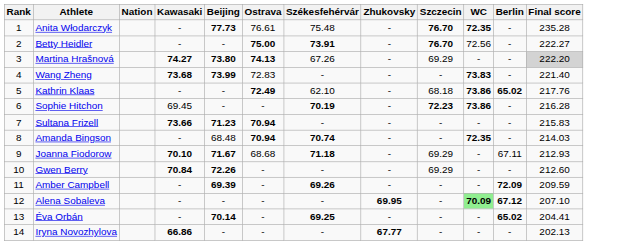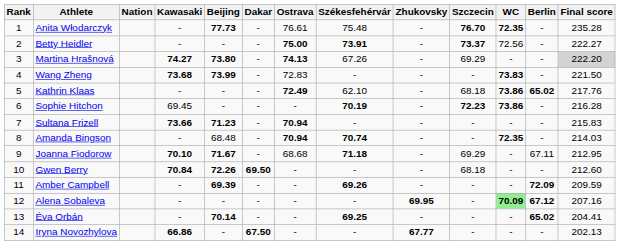 <table class="wikitable" style="text-align:center">
 <tr>
 <th>Rank</th>
 <th>Athlete</th>
 <th>Nation</th>
 <th>Kawasaki</th>
 <th>Beijing</th>
+<th>Dakar</th>
 <th>Ostrava</th>
 <th>Székesfehérvár</th>
 <th>Zhukovsky</th>
 <th>Szczecin</th>
 <th>WC</th>
 <th>Berlin</th>
 <th>Final score</th>
 </tr>
 <tr>
 <td>1</td>
 <td align=left><a href='#'>Anita Włodarczyk</a></td>
 <td align=left></td>
 <td>-</td>
 <td><strong>77.73</strong></td>
+<td>-</td>
 <td>76.61</td>
 <td>75.48</td>
 <td>-</td>
 <td><strong>76.70</strong></td>
 <td><strong>72.35</strong></td>
 <td>-</td>
 <td>235.28</td>
 </tr>
 <tr>
 <td>2</td>
 <td align=left><a href='#'>Betty Heidler</a></td>
 <td align=left></td>
 <td>-</td>
 <td>-</td>
+<td>-</td>
 <td><strong>75.00</strong></td>
 <td><strong>73.91</strong></td>
 <td>-</td>
-<td><strong>76.70</strong></td>
+<td><strong>73.37</strong></td>
 <td>72.56</td>
 <td>-</td>
 <td>222.27</td>
 </tr>
 <tr>
 <td>3</td>
 <td align=left><a href='#'>Martina Hrašnová</a></td>
 <td align=left></td>
 <td><strong>74.27</strong></td>
 <td><strong>73.80</strong></td>
+<td>-</td>
 <td><strong>74.13</strong></td>
 <td>67.26</td>
 <td>-</td>
 <td>69.29</td>
 <td>-</td>
 <td>-</td>
 <td style="background: lightgrey;">222.20</td>
 </tr>
 <tr>
 <td>4</td>
 <td align=left><a href='#'>Wang Zheng</a></td>
 <td align=left></td>
 <td><strong>73.68</strong></td>
 <td><strong>73.99</strong></td>
+<td>-</td>
 <td>72.83</td>
 <td>-</td>
 <td>-</td>
 <td>-</td>
 <td><strong>73.83</strong></td>
 <td>-</td>
-<td>221.40</td>
+<td>221.50</td>
 </tr>
 <tr>
 <td>5</td>
 <td align=left><a href='#'>Kathrin Klaas</a></td>
 <td align=left></td>
+<td>-</td>
 <td>-</td>
 <td>-</td>
 <td><strong>72.49</strong></td>
 <td>62.10</td>
 <td>-</td>
 <td>68.18</td>
 <td><strong>73.86</strong></td>
 <td><strong>65.02</strong></td>
 <td>217.76</td>
 </tr>
 <tr>
 <td>6</td>
 <td align=left><a href='#'>Sophie Hitchon</a></td>
 <td align=left></td>
 <td>69.45</td>
 <td>-</td>
 <td>-</td>
+<td>-</td>
 <td><strong>70.19</strong></td>
 <td>-</td>
 <td><strong>72.23</strong></td>
 <td><strong>73.86</strong></td>
 <td>-</td>
 <td>216.28</td>
 </tr>
 <tr>
 <td>7</td>
 <td align=left><a href='#'>Sultana Frizell</a></td>
 <td align=left></td>
 <td><strong>73.66</strong></td>
 <td><strong>71.23</strong></td>
+<td>-</td>
 <td><strong>70.94</strong></td>
 <td>-</td>
 <td>-</td>
 <td>-</td>
 <td>-</td>
 <td>-</td>
 <td>215.83</td>
 </tr>
 <tr>
 <td>8</td>
 <td align=left><a href='#'>Amanda Bingson</a></td>
 <td align=left></td>
 <td>-</td>
 <td>68.48</td>
+<td>-</td>
 <td><strong>70.94</strong></td>
 <td><strong>70.74</strong></td>
 <td>-</td>
 <td>-</td>
 <td><strong>72.35</strong></td>
 <td>-</td>
 <td>214.03</td>
 </tr>
 <tr>
 <td>9</td>
 <td align=left><a href='#'>Joanna Fiodorow</a></td>
 <td align=left></td>
 <td><strong>70.10</strong></td>
 <td><strong>71.67</strong></td>
+<td>-</td>
 <td>68.68</td>
 <td><strong>71.18</strong></td>
 <td>-</td>
 <td>69.29</td>
 <td>-</td>
 <td>67.11</td>
-<td>212.93</td>
+<td>212.95</td>
 </tr>
 <tr>
 <td>10</td>
 <td align=left><a href='#'>Gwen Berry</a></td>
 <td align=left></td>
 <td><strong>70.84</strong></td>
 <td><strong>72.26</strong></td>
+<td><strong>69.50</strong></td>
 <td>-</td>
 <td>-</td>
 <td>-</td>
-<td>69.29</td>
+<td>68.18</td>
 <td>-</td>
 <td>-</td>
 <td>212.60</td>
 </tr>
 <tr>
 <td>11</td>
 <td align=left><a href='#'>Amber Campbell</a></td>
 <td align=left></td>
 <td>-</td>
 <td><strong>69.39</strong></td>
+<td>-</td>
 <td>-</td>
 <td><strong>69.26</strong></td>
 <td>-</td>
 <td>-</td>
 <td>-</td>
 <td><strong>72.09</strong></td>
 <td>209.59</td>
 </tr>
 <tr>
 <td>12</td>
 <td align=left><a href='#'>Alena Sobaleva</a></td>
 <td align=left></td>
 <td>-</td>
 <td>-</td>
 <td>-</td>
 <td>-</td>
+<td>-</td>
 <td><strong>69.95</strong></td>
 <td>-</td>
 <td style="background: lightgreen;"><strong>70.09</strong></td>
 <td><strong>67.12</strong></td>
-<td>207.10</td>
+<td>207.16</td>
 </tr>
 <tr>
 <td>13</td>
 <td align=left><a href='#'>Éva Orbán</a></td>
 <td align=left></td>
 <td>-</td>
 <td><strong>70.14</strong></td>
+<td>-</td>
 <td>-</td>
 <td><strong>69.25</strong></td>
 <td>-</td>
 <td>-</td>
 <td>-</td>
 <td><strong>65.02</strong></td>
 <td>204.41</td>
 </tr>
 <tr>
 <td>14</td>
 <td align=left><a href='#'>Iryna Novozhylova</a></td>
 <td align=left></td>
 <td><strong>66.86</strong></td>
 <td>-</td>
+<td><strong>67.50</strong></td>
 <td>-</td>
 <td>-</td>
 <td><strong>67.77</strong></td>
 <td>-</td>
 <td>-</td>
 <td>-</td>
 <td>202.13</td>
 </tr>
 </table>
